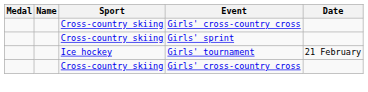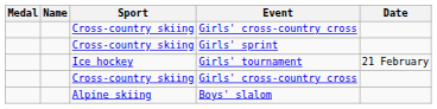 <table class="wikitable sortable" style="font-size: 95%">
 <tr>
 <th>Medal</th>
 <th>Name</th>
 <th>Sport</th>
 <th>Event</th>
 <th>Date</th>
 </tr>
 <tr>
 <td></td>
 <td></td>
 <td><a href='#'>Cross-country skiing</a></td>
 <td><a href='#'>Girls' cross-country cross</a></td>
 <td></td>
 </tr>
 <tr>
 <td></td>
 <td></td>
 <td><a href='#'>Cross-country skiing</a></td>
 <td><a href='#'>Girls' sprint</a></td>
 <td></td>
 </tr>
 <tr>
 <td></td>
 <td><br></td>
 <td><a href='#'>Ice hockey</a></td>
 <td><a href='#'>Girls' tournament</a></td>
 <td>21 February</td>
 </tr>
 <tr>
 <td></td>
 <td></td>
 <td><a href='#'>Cross-country skiing</a></td>
 <td><a href='#'>Girls' cross-country cross</a></td>
 <td></td>
 </tr>
+<tr>
+<td></td>
+<td></td>
+<td><a href='#'>Alpine skiing</a></td>
+<td><a href='#'>Boys' slalom</a></td>
+<td></td>
+</tr>
 </table>
